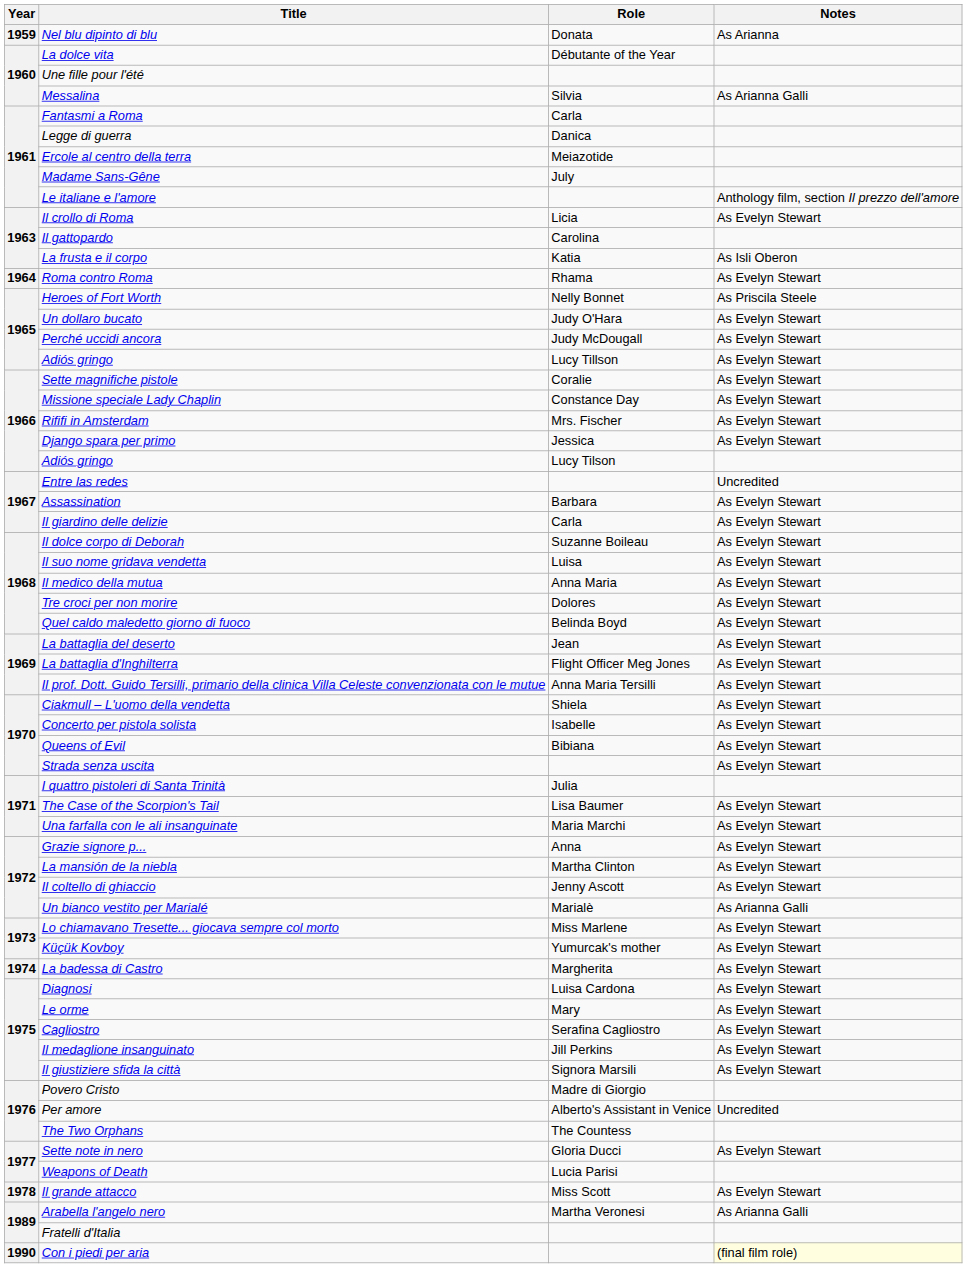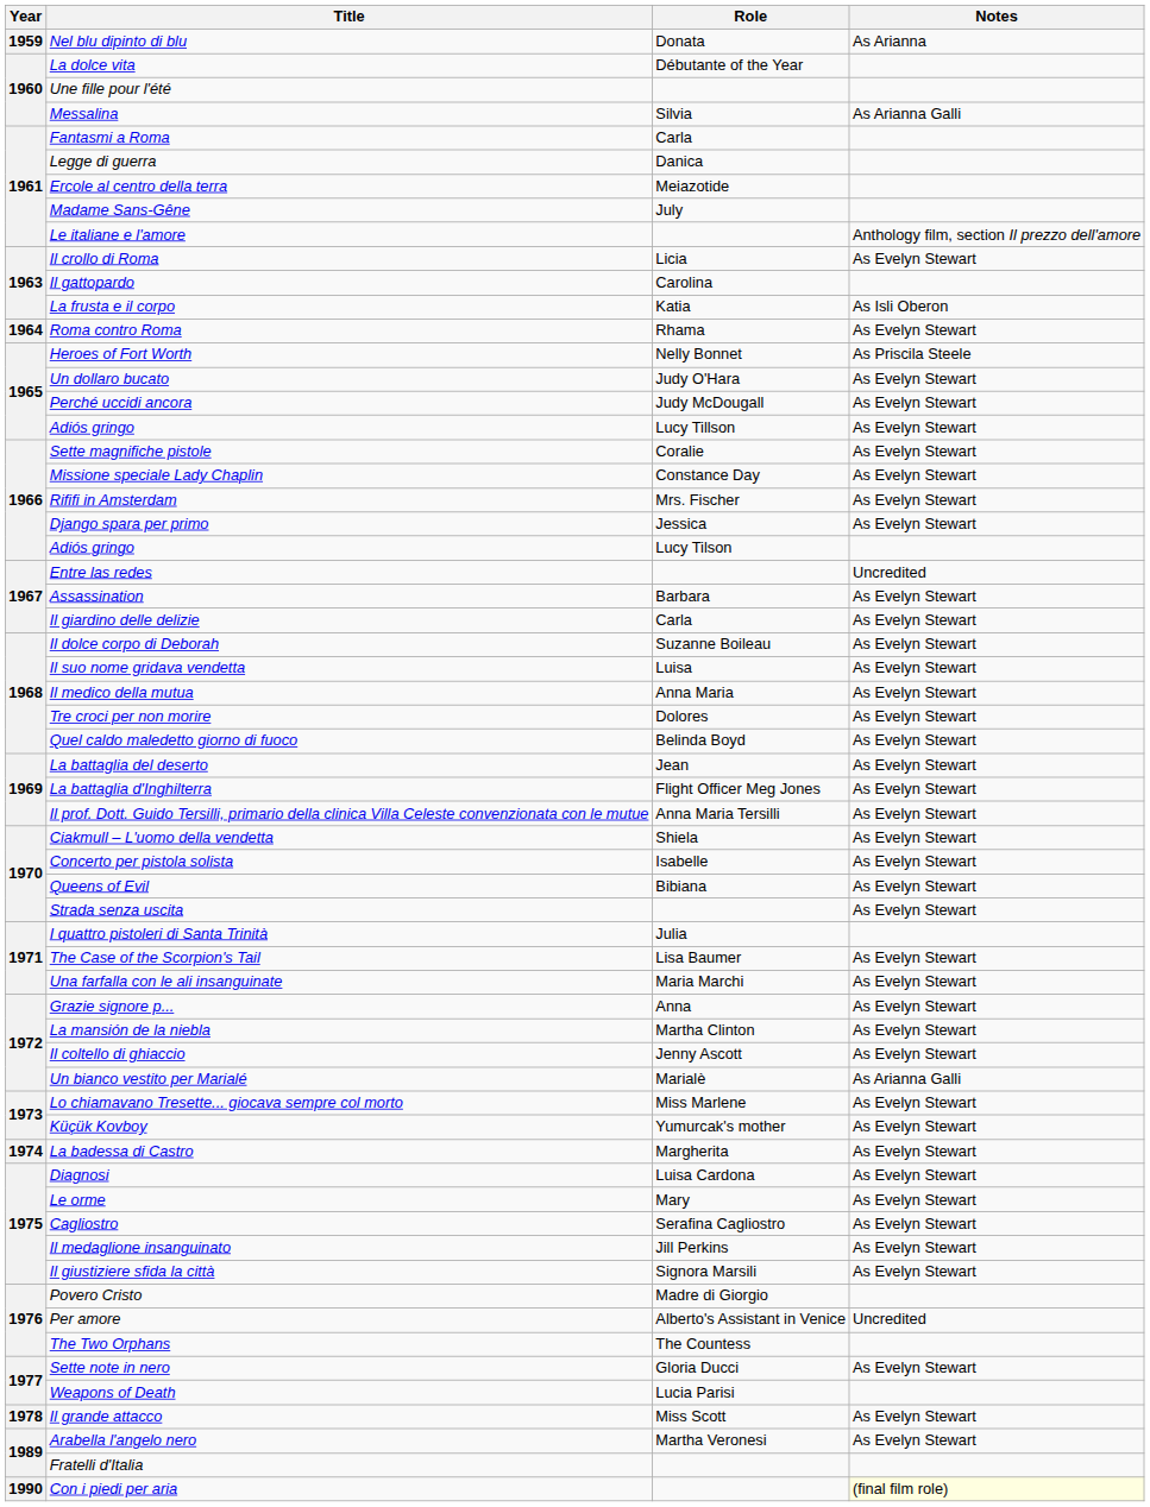 <table class="wikitable sortable">
 <tr>
 <th scope="col">Year</th>
 <th scope="col">Title</th>
 <th scope="col">Role</th>
 <th scope="col">Notes</th>
 </tr>
 <tr>
 <th scope="row">1959</th>
 <td><em><a href='#'>Nel blu dipinto di blu</a></em></td>
 <td>Donata</td>
 <td>As Arianna</td>
 </tr>
 <tr>
 <th scope="row" rowspan=3>1960</th>
 <td><em><a href='#'>La dolce vita</a></em></td>
 <td>Débutante of the Year</td>
 <td></td>
 </tr>
 <tr>
 <td><em>Une fille pour l'été</em></td>
 <td></td>
 <td></td>
 </tr>
 <tr>
 <td><em><a href='#'>Messalina</a></em></td>
 <td>Silvia</td>
 <td>As Arianna Galli</td>
 </tr>
 <tr>
 <th scope="row" rowspan=5>1961</th>
 <td><em><a href='#'>Fantasmi a Roma</a></em></td>
 <td>Carla</td>
 <td></td>
 </tr>
 <tr>
 <td><em>Legge di guerra</em></td>
 <td>Danica</td>
 <td></td>
 </tr>
 <tr>
 <td><em><a href='#'>Ercole al centro della terra</a></em></td>
 <td>Meiazotide</td>
 <td></td>
 </tr>
 <tr>
 <td><em><a href='#'>Madame Sans-Gêne</a></em></td>
 <td>July</td>
 <td></td>
 </tr>
 <tr>
 <td><em><a href='#'>Le italiane e l'amore</a></em></td>
 <td></td>
 <td>Anthology film, section <em>Il prezzo dell'amore</em></td>
 </tr>
 <tr>
 <th scope="row" rowspan=3>1963</th>
 <td><em><a href='#'>Il crollo di Roma</a></em></td>
 <td>Licia</td>
 <td>As Evelyn Stewart</td>
 </tr>
 <tr>
 <td><em><a href='#'>Il gattopardo</a></em></td>
 <td>Carolina</td>
 <td></td>
 </tr>
 <tr>
 <td><em><a href='#'>La frusta e il corpo</a></em></td>
 <td>Katia</td>
 <td>As Isli Oberon</td>
 </tr>
 <tr>
 <th scope="row">1964</th>
 <td><em><a href='#'>Roma contro Roma</a></em></td>
 <td>Rhama</td>
 <td>As Evelyn Stewart</td>
 </tr>
 <tr>
 <th scope="row" rowspan=4>1965</th>
 <td><em><a href='#'>Heroes of Fort Worth</a></em></td>
 <td>Nelly Bonnet</td>
 <td>As Priscila Steele</td>
 </tr>
 <tr>
 <td><em><a href='#'>Un dollaro bucato</a></em></td>
 <td>Judy O'Hara</td>
 <td>As Evelyn Stewart</td>
 </tr>
 <tr>
 <td><em><a href='#'>Perché uccidi ancora</a></em></td>
 <td>Judy McDougall</td>
 <td>As Evelyn Stewart</td>
 </tr>
 <tr>
 <td><em><a href='#'>Adiós gringo</a></em></td>
 <td>Lucy Tillson</td>
 <td>As Evelyn Stewart</td>
 </tr>
 <tr>
 <th scope="row" rowspan=5>1966</th>
 <td><em><a href='#'>Sette magnifiche pistole</a></em></td>
 <td>Coralie</td>
 <td>As Evelyn Stewart</td>
 </tr>
 <tr>
 <td><em><a href='#'>Missione speciale Lady Chaplin</a></em></td>
 <td>Constance Day</td>
 <td>As Evelyn Stewart</td>
 </tr>
 <tr>
 <td><em><a href='#'>Rififi in Amsterdam</a></em></td>
 <td>Mrs. Fischer</td>
 <td>As Evelyn Stewart</td>
 </tr>
 <tr>
 <td><em><a href='#'>Django spara per primo</a></em></td>
 <td>Jessica</td>
 <td>As Evelyn Stewart</td>
 </tr>
 <tr>
 <td><em><a href='#'>Adiós gringo</a></em></td>
 <td>Lucy Tilson</td>
 <td></td>
 </tr>
 <tr>
 <th scope="row" rowspan=3>1967</th>
 <td><em><a href='#'>Entre las redes</a></em></td>
 <td></td>
 <td>Uncredited</td>
 </tr>
 <tr>
 <td><em><a href='#'>Assassination</a></em></td>
 <td>Barbara</td>
 <td>As Evelyn Stewart</td>
 </tr>
 <tr>
 <td><em><a href='#'>Il giardino delle delizie</a></em></td>
 <td>Carla</td>
 <td>As Evelyn Stewart</td>
 </tr>
 <tr>
 <th scope="row" rowspan=5>1968</th>
 <td><em><a href='#'>Il dolce corpo di Deborah</a></em></td>
 <td>Suzanne Boileau</td>
 <td>As Evelyn Stewart</td>
 </tr>
 <tr>
 <td><em><a href='#'>Il suo nome gridava vendetta</a></em></td>
 <td>Luisa</td>
 <td>As Evelyn Stewart</td>
 </tr>
 <tr>
 <td><em><a href='#'>Il medico della mutua</a></em></td>
 <td>Anna Maria</td>
 <td>As Evelyn Stewart</td>
 </tr>
 <tr>
 <td><em><a href='#'>Tre croci per non morire</a></em></td>
 <td>Dolores</td>
 <td>As Evelyn Stewart</td>
 </tr>
 <tr>
 <td><em><a href='#'>Quel caldo maledetto giorno di fuoco</a></em></td>
 <td>Belinda Boyd</td>
 <td>As Evelyn Stewart</td>
 </tr>
 <tr>
 <th scope="row" rowspan=3>1969</th>
 <td><em><a href='#'>La battaglia del deserto</a></em></td>
 <td>Jean</td>
 <td>As Evelyn Stewart</td>
 </tr>
 <tr>
 <td><em><a href='#'>La battaglia d'Inghilterra</a></em></td>
 <td>Flight Officer Meg Jones</td>
 <td>As Evelyn Stewart</td>
 </tr>
 <tr>
 <td><em><a href='#'>Il prof. Dott. Guido Tersilli, primario della clinica Villa Celeste convenzionata con le mutue</a></em></td>
 <td>Anna Maria Tersilli</td>
 <td>As Evelyn Stewart</td>
 </tr>
 <tr>
 <th scope="row" rowspan=4>1970</th>
 <td><em><a href='#'>Ciakmull – L'uomo della vendetta</a></em></td>
 <td>Shiela</td>
 <td>As Evelyn Stewart</td>
 </tr>
 <tr>
 <td><em><a href='#'>Concerto per pistola solista</a></em></td>
 <td>Isabelle</td>
 <td>As Evelyn Stewart</td>
 </tr>
 <tr>
 <td><em><a href='#'>Queens of Evil</a></em></td>
 <td>Bibiana</td>
 <td>As Evelyn Stewart</td>
 </tr>
 <tr>
 <td><em><a href='#'>Strada senza uscita</a></em></td>
 <td></td>
 <td>As Evelyn Stewart</td>
 </tr>
 <tr>
 <th scope="row" rowspan=3>1971</th>
 <td><em><a href='#'>I quattro pistoleri di Santa Trinità</a></em></td>
 <td>Julia</td>
 <td></td>
 </tr>
 <tr>
 <td><em><a href='#'>The Case of the Scorpion's Tail</a></em></td>
 <td>Lisa Baumer</td>
 <td>As Evelyn Stewart</td>
 </tr>
 <tr>
 <td><em><a href='#'>Una farfalla con le ali insanguinate</a></em></td>
 <td>Maria Marchi</td>
 <td>As Evelyn Stewart</td>
 </tr>
 <tr>
 <th scope="row" rowspan=4>1972</th>
 <td><em><a href='#'>Grazie signore p...</a></em></td>
 <td>Anna</td>
 <td>As Evelyn Stewart</td>
 </tr>
 <tr>
 <td><em><a href='#'>La mansión de la niebla</a></em></td>
 <td>Martha Clinton</td>
 <td>As Evelyn Stewart</td>
 </tr>
 <tr>
 <td><em><a href='#'>Il coltello di ghiaccio</a></em></td>
 <td>Jenny Ascott</td>
 <td>As Evelyn Stewart</td>
 </tr>
 <tr>
 <td><em><a href='#'>Un bianco vestito per Marialé</a></em></td>
 <td>Marialè</td>
 <td>As Arianna Galli</td>
 </tr>
 <tr>
 <th scope="row" rowspan=2>1973</th>
 <td><em><a href='#'>Lo chiamavano Tresette... giocava sempre col morto</a></em></td>
 <td>Miss Marlene</td>
 <td>As Evelyn Stewart</td>
 </tr>
 <tr>
 <td><em><a href='#'>Küçük Kovboy</a></em></td>
 <td>Yumurcak's mother</td>
 <td>As Evelyn Stewart</td>
 </tr>
 <tr>
 <th scope="row">1974</th>
 <td><em><a href='#'>La badessa di Castro</a></em></td>
 <td>Margherita</td>
 <td>As Evelyn Stewart</td>
 </tr>
 <tr>
 <th scope="row" rowspan=5>1975</th>
 <td><em><a href='#'>Diagnosi</a></em></td>
 <td>Luisa Cardona</td>
 <td>As Evelyn Stewart</td>
 </tr>
 <tr>
 <td><em><a href='#'>Le orme</a></em></td>
 <td>Mary</td>
 <td>As Evelyn Stewart</td>
 </tr>
 <tr>
 <td><em><a href='#'>Cagliostro</a></em></td>
 <td>Serafina Cagliostro</td>
 <td>As Evelyn Stewart</td>
 </tr>
 <tr>
 <td><em><a href='#'>Il medaglione insanguinato</a></em></td>
 <td>Jill Perkins</td>
 <td>As Evelyn Stewart</td>
 </tr>
 <tr>
 <td><em><a href='#'>Il giustiziere sfida la città</a></em></td>
 <td>Signora Marsili</td>
 <td>As Evelyn Stewart</td>
 </tr>
 <tr>
 <th scope="row" rowspan=3>1976</th>
 <td><em>Povero Cristo</em></td>
 <td>Madre di Giorgio</td>
 <td></td>
 </tr>
 <tr>
 <td><em>Per amore</em></td>
 <td>Alberto's Assistant in Venice</td>
 <td>Uncredited</td>
 </tr>
 <tr>
 <td><em><a href='#'>The Two Orphans</a></em></td>
 <td>The Countess</td>
 <td></td>
 </tr>
 <tr>
 <th scope="row" rowspan=2>1977</th>
 <td><em><a href='#'>Sette note in nero</a></em></td>
 <td>Gloria Ducci</td>
 <td>As Evelyn Stewart</td>
 </tr>
 <tr>
 <td><em><a href='#'>Weapons of Death</a></em></td>
 <td>Lucia Parisi</td>
 <td></td>
 </tr>
 <tr>
 <th scope="row">1978</th>
 <td><em><a href='#'>Il grande attacco</a></em></td>
 <td>Miss Scott</td>
 <td>As Evelyn Stewart</td>
 </tr>
 <tr>
 <th scope="row" rowspan=2>1989</th>
 <td><em><a href='#'>Arabella l'angelo nero</a></em></td>
 <td>Martha Veronesi</td>
-<td>As Arianna Galli</td>
+<td>As Evelyn Stewart</td>
 </tr>
 <tr>
 <td><em>Fratelli d'Italia</em></td>
 <td></td>
 <td></td>
 </tr>
 <tr>
 <th scope="row">1990</th>
 <td><em><a href='#'>Con i piedi per aria</a></em></td>
 <td></td>
 <td style="background: lightyellow;">(final film role)</td>
 </tr>
 </table>
